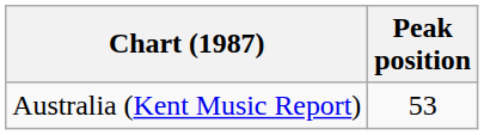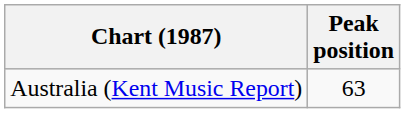 <table class="wikitable">
 <tr>
 <th>Chart (1987)</th>
 <th>Peak<br>position</th>
 </tr>
 <tr>
 <td>Australia (<a href='#'>Kent Music Report</a>)</td>
-<td align="center">53</td>
+<td align="center">63</td>
 </tr>
 </table>
